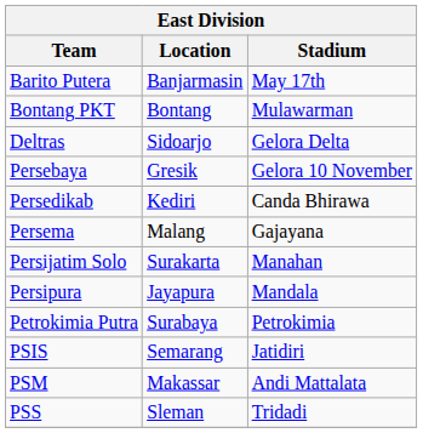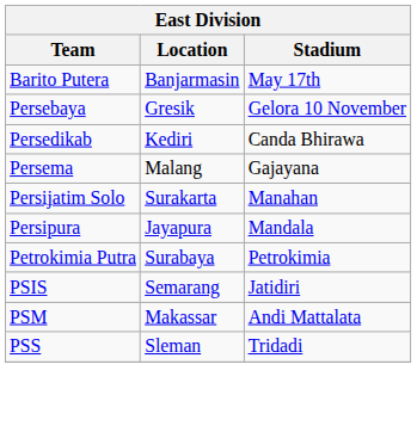 <table class="wikitable" style="text-align: left;">
 <tr>
 <th colspan="3">East Division</th>
 </tr>
 <tr>
 <th>Team</th>
 <th>Location</th>
 <th>Stadium</th>
 </tr>
 <tr>
 <td><a href='#'>Barito Putera</a></td>
 <td><a href='#'>Banjarmasin</a></td>
 <td><a href='#'>May 17th</a></td>
-</tr>
-<tr>
-<td><a href='#'>Bontang PKT</a></td>
-<td><a href='#'>Bontang</a></td>
-<td><a href='#'>Mulawarman</a></td>
-</tr>
-<tr>
-<td><a href='#'>Deltras</a></td>
-<td><a href='#'>Sidoarjo</a></td>
-<td><a href='#'>Gelora Delta</a></td>
 </tr>
 <tr>
 <td><a href='#'>Persebaya</a></td>
 <td><a href='#'>Gresik</a></td>
 <td><a href='#'>Gelora 10 November</a></td>
 </tr>
 <tr>
 <td><a href='#'>Persedikab</a></td>
 <td><a href='#'>Kediri</a></td>
 <td>Canda Bhirawa</td>
 </tr>
 <tr>
 <td><a href='#'>Persema</a></td>
 <td>Malang</td>
 <td>Gajayana</td>
 </tr>
 <tr>
 <td><a href='#'>Persijatim Solo</a></td>
 <td><a href='#'>Surakarta</a></td>
 <td><a href='#'>Manahan</a></td>
 </tr>
 <tr>
 <td><a href='#'>Persipura</a></td>
 <td><a href='#'>Jayapura</a></td>
 <td><a href='#'>Mandala</a></td>
 </tr>
 <tr>
 <td><a href='#'>Petrokimia Putra</a></td>
 <td><a href='#'>Surabaya</a></td>
 <td><a href='#'>Petrokimia</a></td>
 </tr>
 <tr>
 <td><a href='#'>PSIS</a></td>
 <td><a href='#'>Semarang</a></td>
 <td><a href='#'>Jatidiri</a></td>
 </tr>
 <tr>
 <td><a href='#'>PSM</a></td>
 <td><a href='#'>Makassar</a></td>
 <td><a href='#'>Andi Mattalata</a></td>
 </tr>
 <tr>
 <td><a href='#'>PSS</a></td>
 <td><a href='#'>Sleman</a></td>
 <td><a href='#'>Tridadi</a></td>
 </tr>
 <tr>
 </tr>
 </table>
